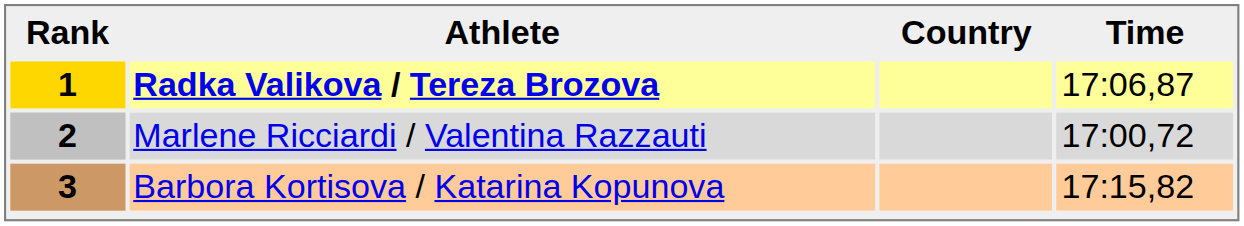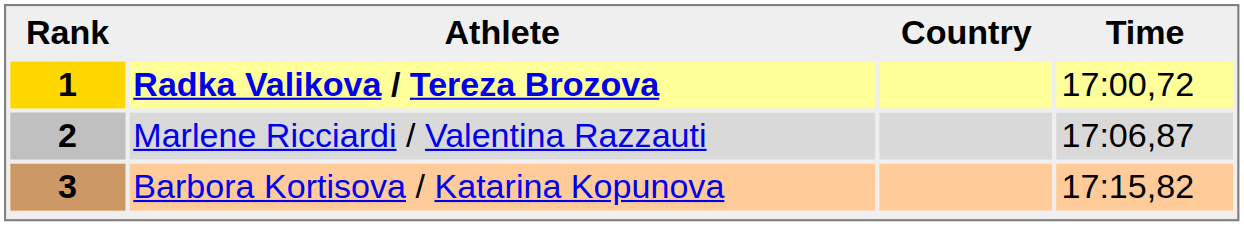 <table style="border-style:solid; border-width:1px; border-color:#808080; background-color:#EFEFEF;" cellpadding="2" cellspacing="2" width="580">
 <tr>
 <th>Rank</th>
 <th>Athlete</th>
 <th>Country</th>
 <th>Time</th>
 </tr>
 <tr align="center" bgcolor="#FFFF99" valign="top">
 <th style="background:#ffd700;">1</th>
 <td align="left"><strong><a href='#'>Radka Valikova</a> / <a href='#'>Tereza Brozova</a></strong></td>
 <td align="left"></td>
-<td align="left">17:06,87</td>
+<td align="left">17:00,72</td>
 </tr>
 <tr align="center" bgcolor="#D9D9D9" valign="top">
 <th style="background:#c0c0c0;">2</th>
 <td align="left"><a href='#'>Marlene Ricciardi</a> / <a href='#'>Valentina Razzauti</a></td>
 <td align="left"></td>
-<td align="left">17:00,72</td>
+<td align="left">17:06,87</td>
 </tr>
 <tr align="center" bgcolor="#FFCC99" valign="top">
 <th style="background:#cc9966;">3</th>
 <td align="left"><a href='#'>Barbora Kortisova</a> / <a href='#'>Katarina Kopunova</a></td>
 <td align="left"></td>
 <td align="left">17:15,82</td>
 </tr>
 <tr align="center" bgcolor="#FFFFFF" valign="top">
 </tr>
 </table>
